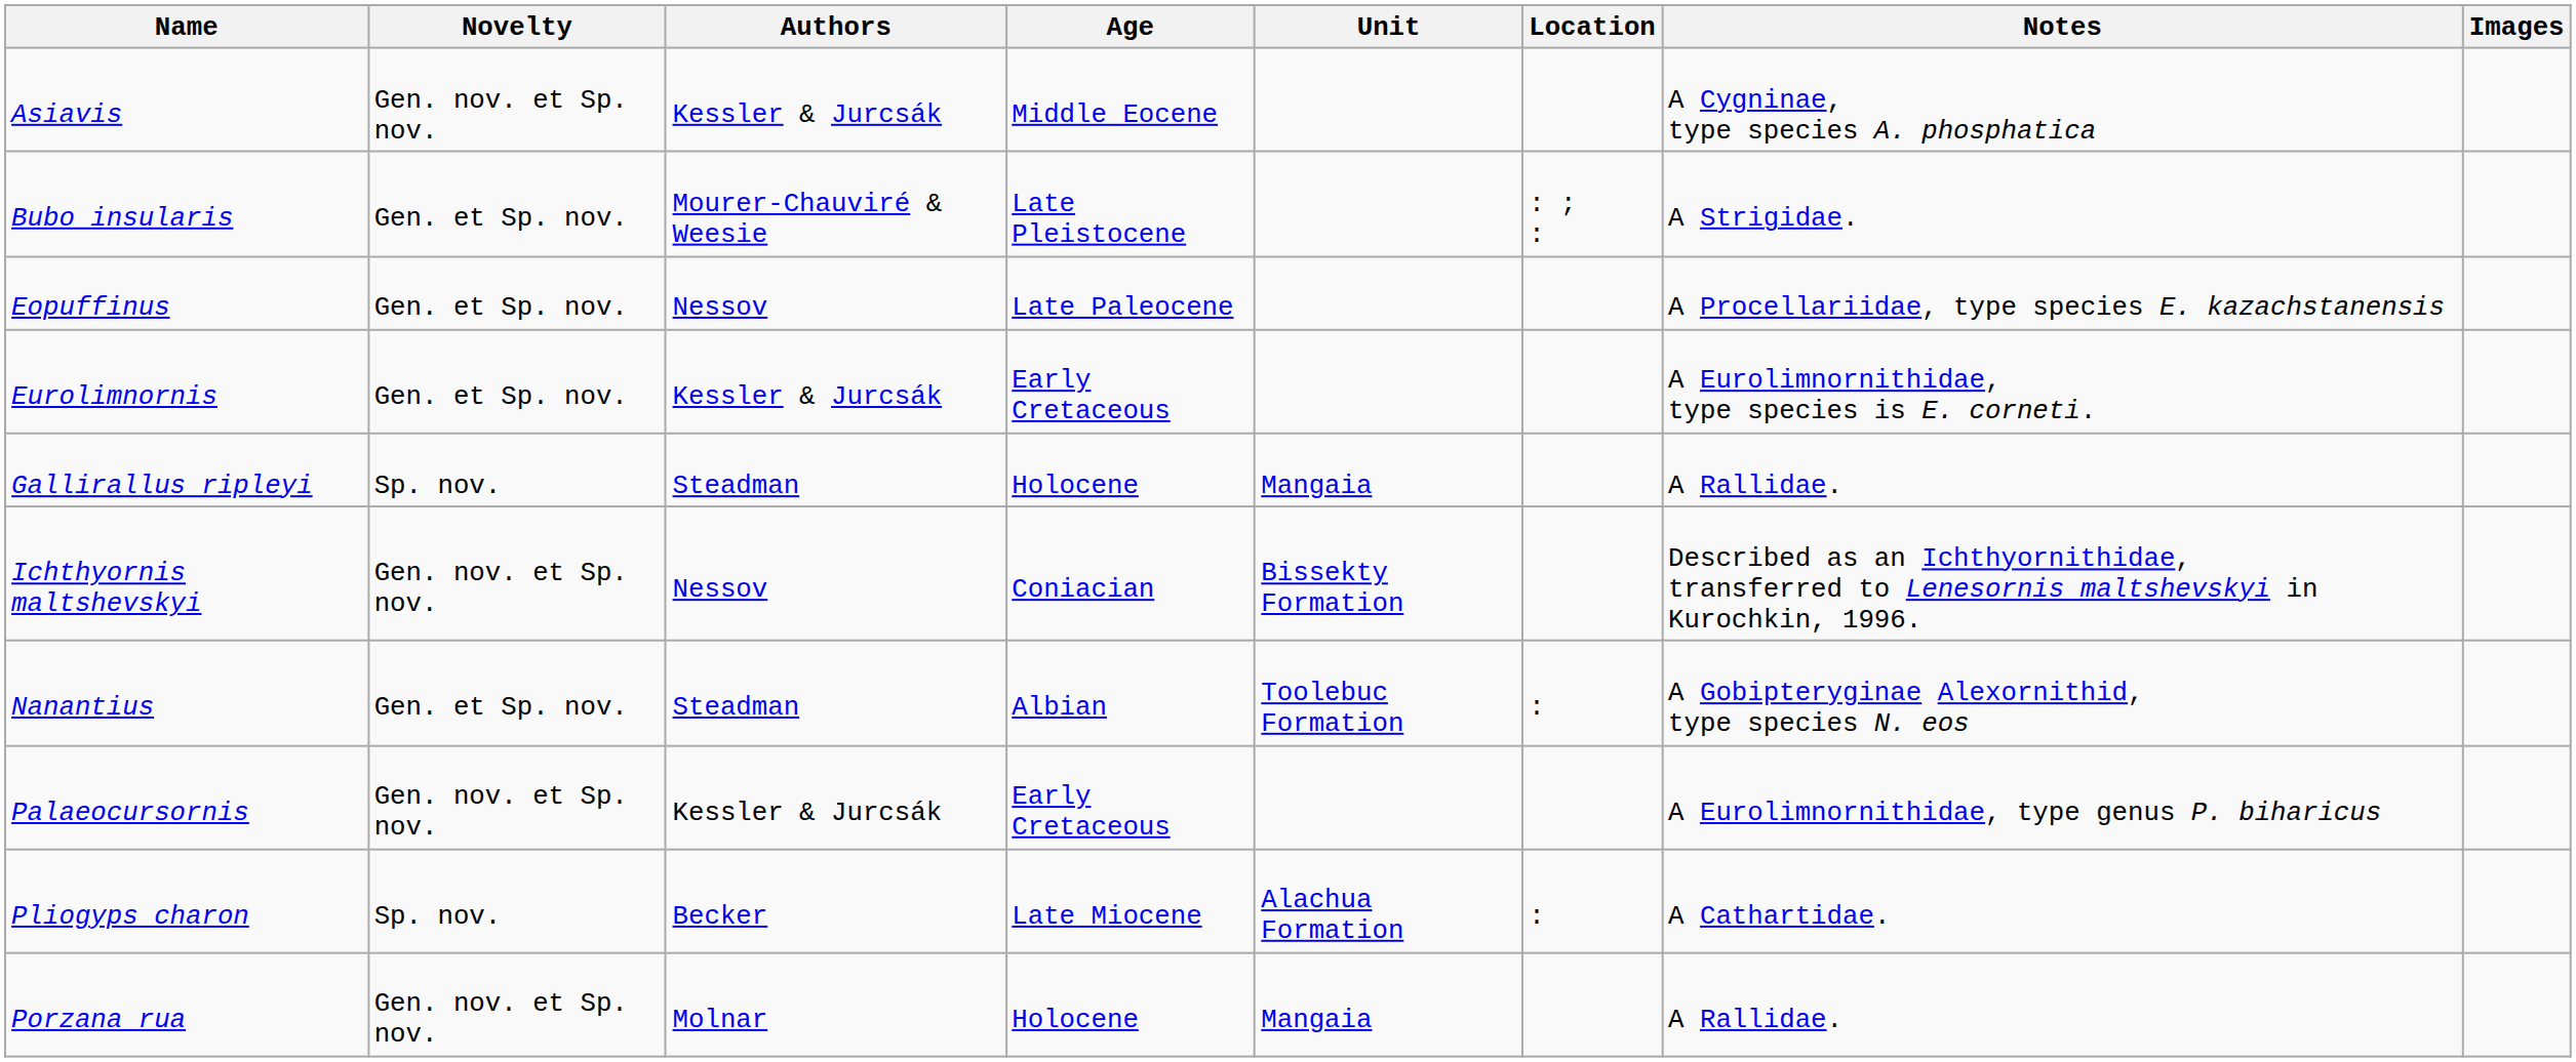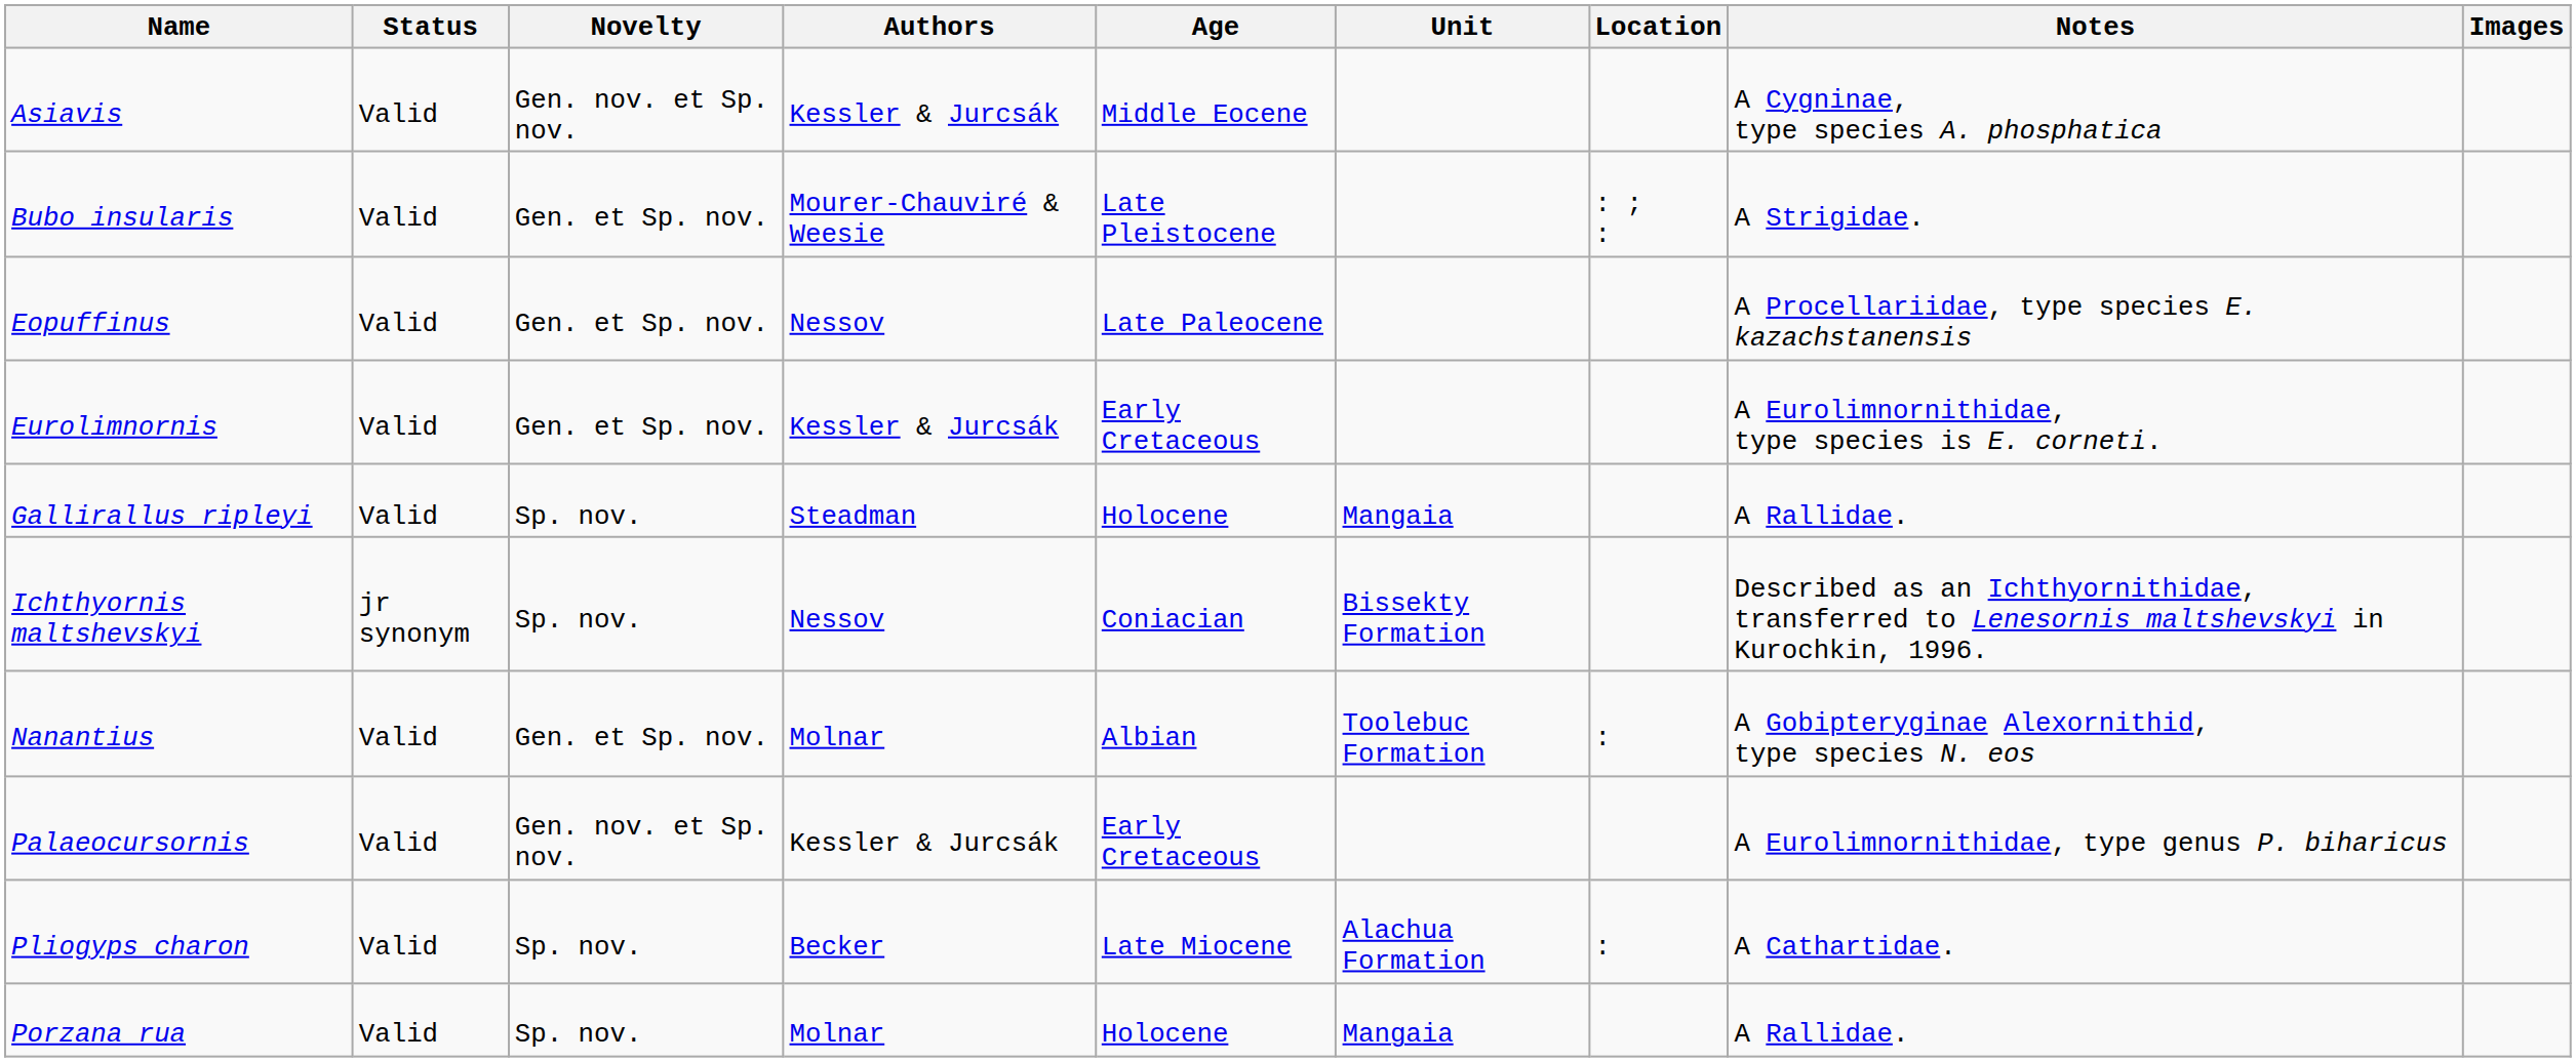 <table class="wikitable sortable" align="center" width="100%">
 <tr>
 <th>Name</th>
+<th>Status</th>
 <th>Novelty</th>
 <th>Authors</th>
 <th>Age</th>
 <th>Unit</th>
 <th>Location</th>
 <th>Notes</th>
 <th>Images</th>
 </tr>
 <tr>
 <td><br><em><a href='#'>Asiavis</a></em> </td>
+<td><br>Valid</td>
 <td><br>Gen. nov. et Sp. nov.</td>
 <td><br><a href='#'>Kessler</a> & <a href='#'>Jurcsák</a></td>
 <td><br><a href='#'>Middle Eocene</a></td>
 <td></td>
 <td><br></td>
 <td><br>A <a href='#'>Cygninae</a>, <br> type species <em>A. phosphatica</em></td>
 <td></td>
 </tr>
 <tr>
 <td><br><em><a href='#'>Bubo insularis</a></em></td>
+<td><br>Valid</td>
 <td><br>Gen. et Sp. nov.</td>
 <td><br><a href='#'>Mourer-Chauviré</a> & <a href='#'>Weesie</a></td>
 <td><br><a href='#'>Late Pleistocene</a></td>
 <td></td>
 <td><br>: ; <br>: </td>
 <td><br>A <a href='#'>Strigidae</a>.</td>
 <td></td>
 </tr>
 <tr>
 <td><br><em><a href='#'>Eopuffinus</a></em></td>
+<td><br>Valid</td>
 <td><br>Gen. et Sp. nov.</td>
 <td><br><a href='#'>Nessov</a></td>
 <td><br><a href='#'>Late Paleocene</a></td>
 <td></td>
 <td><br></td>
 <td><br>A <a href='#'>Procellariidae</a>, type species <em>E. kazachstanensis</em></td>
 <td></td>
 </tr>
 <tr>
 <td><br><em><a href='#'>Eurolimnornis</a></em></td>
+<td><br>Valid</td>
 <td><br>Gen. et Sp. nov.</td>
 <td><br><a href='#'>Kessler</a> & <a href='#'>Jurcsák</a></td>
 <td><br><a href='#'>Early Cretaceous</a></td>
 <td></td>
 <td><br></td>
 <td><br>A <a href='#'>Eurolimnornithidae</a>,<br> type species is <em>E. corneti</em>.</td>
 <td></td>
 </tr>
 <tr>
 <td><br><em><a href='#'>Gallirallus ripleyi</a></em></td>
+<td><br>Valid</td>
 <td><br>Sp. nov.</td>
 <td><br><a href='#'>Steadman</a></td>
 <td><br><a href='#'>Holocene</a></td>
 <td><br><a href='#'>Mangaia</a></td>
 <td><br></td>
 <td><br>A <a href='#'>Rallidae</a>.</td>
 <td></td>
 </tr>
 <tr>
 <td><br><em><a href='#'>Ichthyornis maltshevskyi</a></em> </td>
-<td><br>Gen. nov. et Sp. nov.</td>
+<td><br>jr synonym</td>
+<td><br>Sp. nov.</td>
 <td><br><a href='#'>Nessov</a></td>
 <td><br><a href='#'>Coniacian</a></td>
 <td><br><a href='#'>Bissekty Formation</a></td>
 <td><br></td>
 <td><br>Described as an <a href='#'>Ichthyornithidae</a>,<br> transferred to <em><a href='#'>Lenesornis maltshevskyi</a></em> in Kurochkin, 1996.</td>
 <td></td>
 </tr>
 <tr>
 <td><br><em><a href='#'>Nanantius</a></em> </td>
+<td><br>Valid</td>
 <td><br>Gen. et Sp. nov.</td>
-<td><br><a href='#'>Steadman</a></td>
+<td><br><a href='#'>Molnar</a></td>
 <td><br><a href='#'>Albian</a></td>
 <td><br><a href='#'>Toolebuc Formation</a></td>
 <td><br>:<br></td>
 <td><br>A <a href='#'>Gobipteryginae</a> <a href='#'>Alexornithid</a>,<br> type species <em>N. eos</em></td>
 <td></td>
 </tr>
 <tr>
 <td><br><em><a href='#'>Palaeocursornis</a></em> </td>
+<td><br>Valid</td>
 <td><br>Gen. nov. et Sp. nov.</td>
 <td><br>Kessler & Jurcsák</td>
 <td><br><a href='#'>Early Cretaceous</a></td>
 <td></td>
 <td><br></td>
 <td><br>A <a href='#'>Eurolimnornithidae</a>, type genus <em>P. biharicus</em></td>
 <td></td>
 </tr>
 <tr>
 <td><br><em><a href='#'>Pliogyps charon</a></em> </td>
+<td><br>Valid</td>
 <td><br>Sp. nov.</td>
 <td><br><a href='#'>Becker</a></td>
 <td><br><a href='#'>Late Miocene</a></td>
 <td><br><a href='#'>Alachua Formation</a></td>
 <td><br>: </td>
 <td><br>A <a href='#'>Cathartidae</a>.</td>
 <td></td>
 </tr>
 <tr>
 <td><br><em><a href='#'>Porzana rua</a></em> </td>
-<td><br>Gen. nov. et Sp. nov.</td>
+<td><br>Valid</td>
+<td><br>Sp. nov.</td>
 <td><br><a href='#'>Molnar</a></td>
 <td><br><a href='#'>Holocene</a></td>
 <td><br><a href='#'>Mangaia</a></td>
 <td><br></td>
 <td><br>A <a href='#'>Rallidae</a>.</td>
 <td></td>
 </tr>
 </table>
